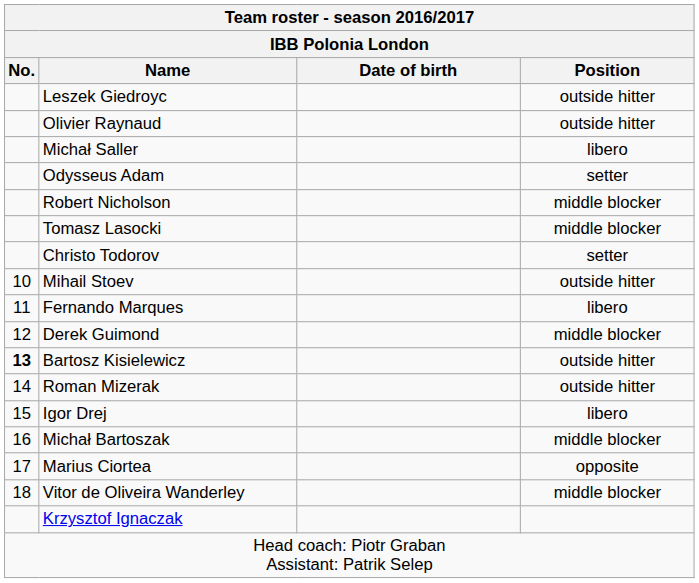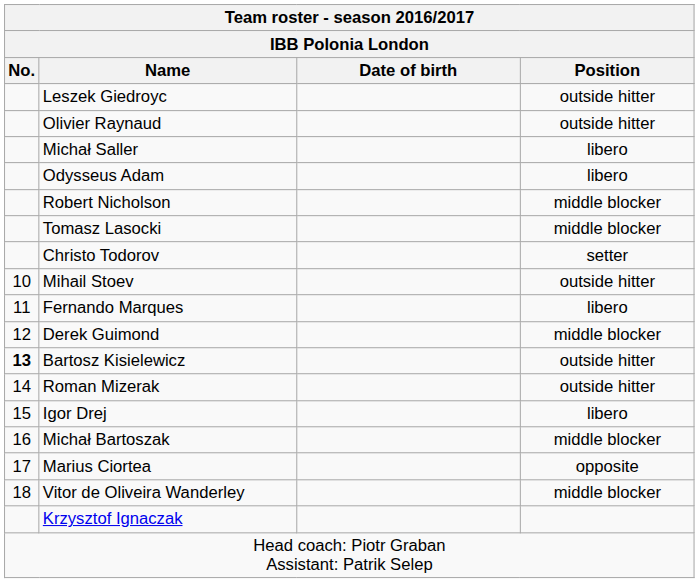 <table class="wikitable collapsible collapsed sortable" style="font-size:100%; text-align:center;">
 <tr>
 <th colspan=6>Team roster - season 2016/2017</th>
 </tr>
 <tr>
 <th colspan=6>IBB Polonia London</th>
 </tr>
 <tr>
 <th>No.</th>
 <th style="width:15em">Name</th>
 <th style="width:13em">Date of birth</th>
 <th style="width:10em">Position</th>
 </tr>
 <tr>
 <td></td>
 <td align=left> Leszek Giedroyc</td>
 <td></td>
 <td>outside hitter</td>
 </tr>
 <tr>
 <td></td>
 <td align=left> Olivier Raynaud</td>
 <td align=right></td>
 <td>outside hitter</td>
 </tr>
 <tr>
 <td></td>
 <td align=left> Michał Saller</td>
 <td align=right></td>
 <td>libero</td>
 </tr>
 <tr>
 <td></td>
 <td align=left> Odysseus Adam</td>
 <td align=right></td>
-<td>setter</td>
+<td>libero</td>
 </tr>
 <tr>
 <td></td>
 <td align=left> Robert Nicholson</td>
 <td align=right></td>
 <td>middle blocker</td>
 </tr>
 <tr>
 <td></td>
 <td align=left> Tomasz Lasocki</td>
 <td align=right></td>
 <td>middle blocker</td>
 </tr>
 <tr>
 <td></td>
 <td align=left> Christo Todorov</td>
 <td align=right></td>
 <td>setter</td>
 </tr>
 <tr>
 <td>10</td>
 <td align=left> Mihail Stoev</td>
 <td align=right></td>
 <td>outside hitter</td>
 </tr>
 <tr>
 <td>11</td>
 <td align=left> Fernando Marques</td>
 <td align=right></td>
 <td>libero</td>
 </tr>
 <tr>
 <td>12</td>
 <td align=left> Derek Guimond</td>
 <td align=right></td>
 <td>middle blocker</td>
 </tr>
 <tr>
 <td><strong>13</strong></td>
 <td align=left> Bartosz Kisielewicz</td>
 <td align=right></td>
 <td>outside hitter</td>
 </tr>
 <tr>
 <td>14</td>
 <td align=left> Roman Mizerak</td>
 <td align=right></td>
 <td>outside hitter</td>
 </tr>
 <tr>
 <td>15</td>
 <td align=left> Igor Drej</td>
 <td align=right></td>
 <td>libero</td>
 </tr>
 <tr>
 <td>16</td>
 <td align=left> Michał Bartoszak</td>
 <td align=right></td>
 <td>middle blocker</td>
 </tr>
 <tr>
 <td>17</td>
 <td align=left> Marius Ciortea</td>
 <td align=right></td>
 <td>opposite</td>
 </tr>
 <tr>
 <td>18</td>
 <td align=left> Vitor de Oliveira Wanderley</td>
 <td align=right></td>
 <td>middle blocker</td>
 </tr>
 <tr>
 <td></td>
 <td align=left> <a href='#'>Krzysztof Ignaczak</a></td>
 <td align=right></td>
 <td></td>
 </tr>
 <tr>
 <td colspan=4>Head coach: Piotr Graban<br>Assistant: Patrik Selep</td>
 </tr>
 </table>
